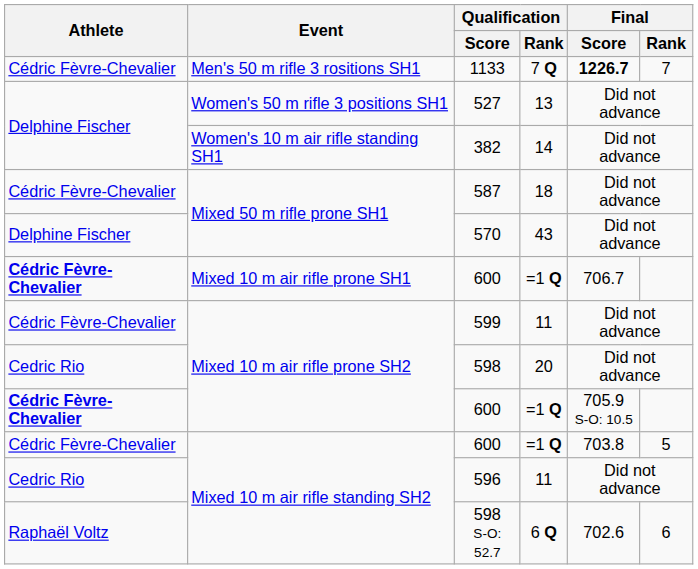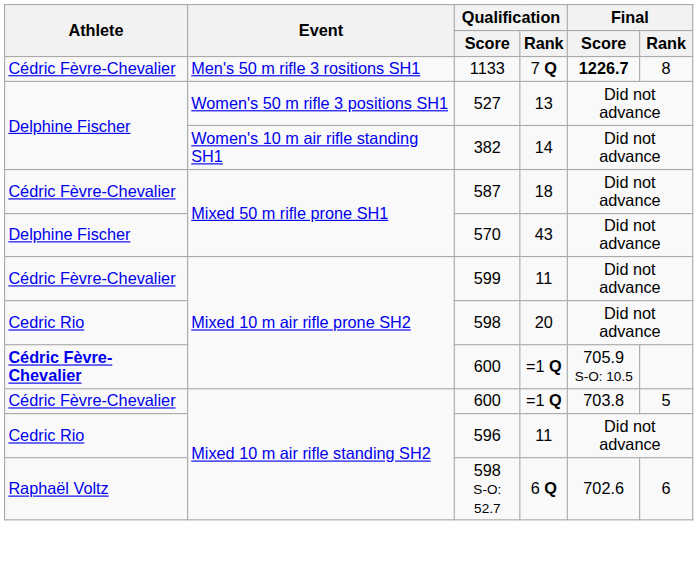 <table class=wikitable style="font-size:90%">
 <tr>
 <th rowspan="2">Athlete</th>
 <th rowspan="2">Event</th>
 <th colspan="2">Qualification</th>
 <th colspan="2">Final</th>
 </tr>
 <tr>
 <th>Score</th>
 <th>Rank</th>
 <th>Score</th>
 <th>Rank</th>
 </tr>
 <tr align=center>
 <td align=left><a href='#'>Cédric Fèvre-Chevalier</a></td>
 <td align=left><a href='#'>Men's 50 m rifle 3 rositions SH1</a></td>
 <td>1133</td>
 <td>7 <strong>Q</strong></td>
 <td><strong>1226.7</strong></td>
-<td>7</td>
+<td>8</td>
 </tr>
 <tr align=center>
 <td align=left rowspan=2><a href='#'>Delphine Fischer</a></td>
 <td align=left><a href='#'>Women's 50 m rifle 3 positions SH1</a></td>
 <td>527</td>
 <td>13</td>
 <td colspan=2>Did not advance</td>
 </tr>
 <tr align=center>
 <td align=left><a href='#'>Women's 10 m air rifle standing SH1</a></td>
 <td>382</td>
 <td>14</td>
 <td colspan=2>Did not advance</td>
 </tr>
 <tr align=center>
 <td align=left><a href='#'>Cédric Fèvre-Chevalier</a></td>
 <td align=left rowspan=2><a href='#'>Mixed 50 m rifle prone SH1</a></td>
 <td>587</td>
 <td>18</td>
 <td colspan=2>Did not advance</td>
 </tr>
 <tr align=center>
 <td align=left><a href='#'>Delphine Fischer</a></td>
 <td>570</td>
 <td>43</td>
 <td colspan=2>Did not advance</td>
-</tr>
-<tr align=center>
-<td align=left><strong><a href='#'>Cédric Fèvre-Chevalier</a></strong></td>
-<td align=left><a href='#'>Mixed 10 m air rifle prone SH1</a></td>
-<td>600 </td>
-<td>=1 <strong>Q</strong></td>
-<td>706.7 </td>
-<td></td>
 </tr>
 <tr align=center>
 <td align=left><a href='#'>Cédric Fèvre-Chevalier</a></td>
 <td align=left rowspan=3><a href='#'>Mixed 10 m air rifle prone SH2</a></td>
 <td>599</td>
 <td>11</td>
 <td colspan=2>Did not advance</td>
 </tr>
 <tr align=center>
 <td align=left><a href='#'>Cedric Rio</a></td>
 <td>598</td>
 <td>20</td>
 <td colspan=2>Did not advance</td>
 </tr>
 <tr align=center>
 <td align=left><strong><a href='#'>Cédric Fèvre-Chevalier</a></strong></td>
 <td>600 </td>
 <td>=1 <strong>Q</strong></td>
 <td>705.9<br><small>S-O: 10.5</small></td>
 <td></td>
 </tr>
 <tr align=center>
 <td align=left><a href='#'>Cédric Fèvre-Chevalier</a></td>
 <td align=left rowspan=3><a href='#'>Mixed 10 m air rifle standing SH2</a></td>
 <td>600 </td>
 <td>=1 <strong>Q</strong></td>
 <td>703.8</td>
 <td>5</td>
 </tr>
 <tr align=center>
 <td align=left><a href='#'>Cedric Rio</a></td>
 <td>596</td>
 <td>11</td>
 <td colspan=2>Did not advance</td>
 </tr>
 <tr align=center>
 <td align=left><a href='#'>Raphaël Voltz</a></td>
 <td>598<br><small>S-O: 52.7</small></td>
 <td>6 <strong>Q</strong></td>
 <td>702.6</td>
 <td>6</td>
 </tr>
 </table>
